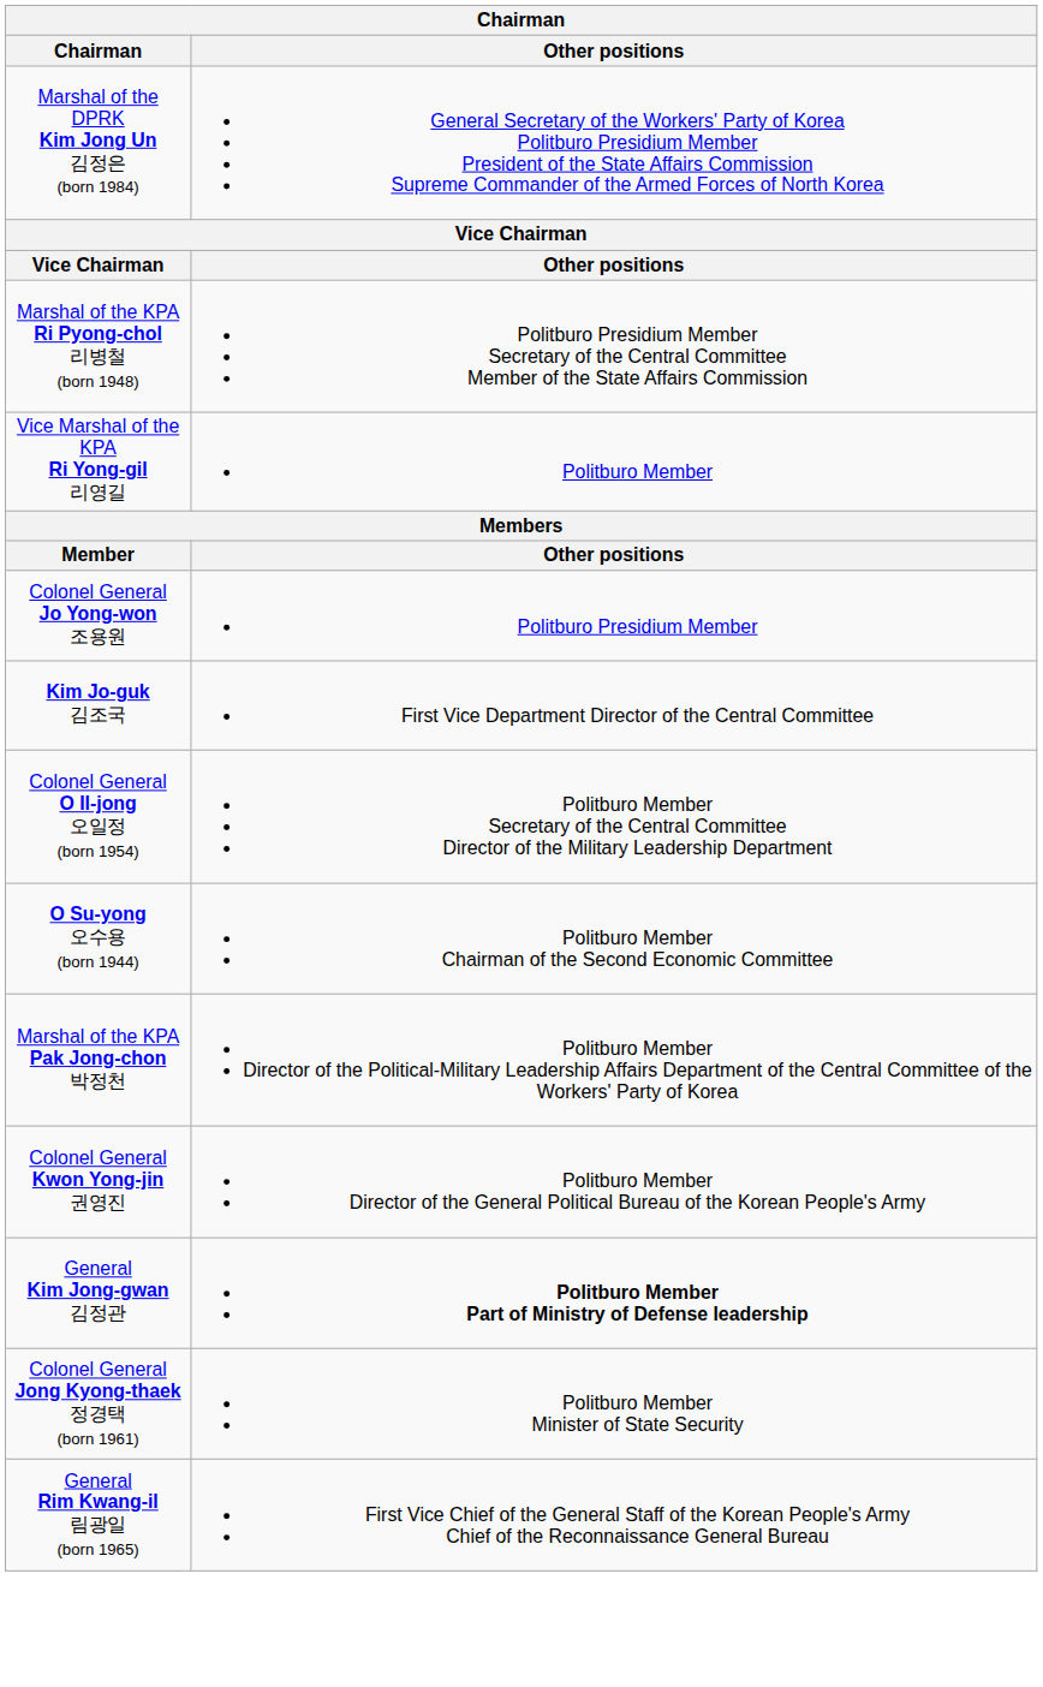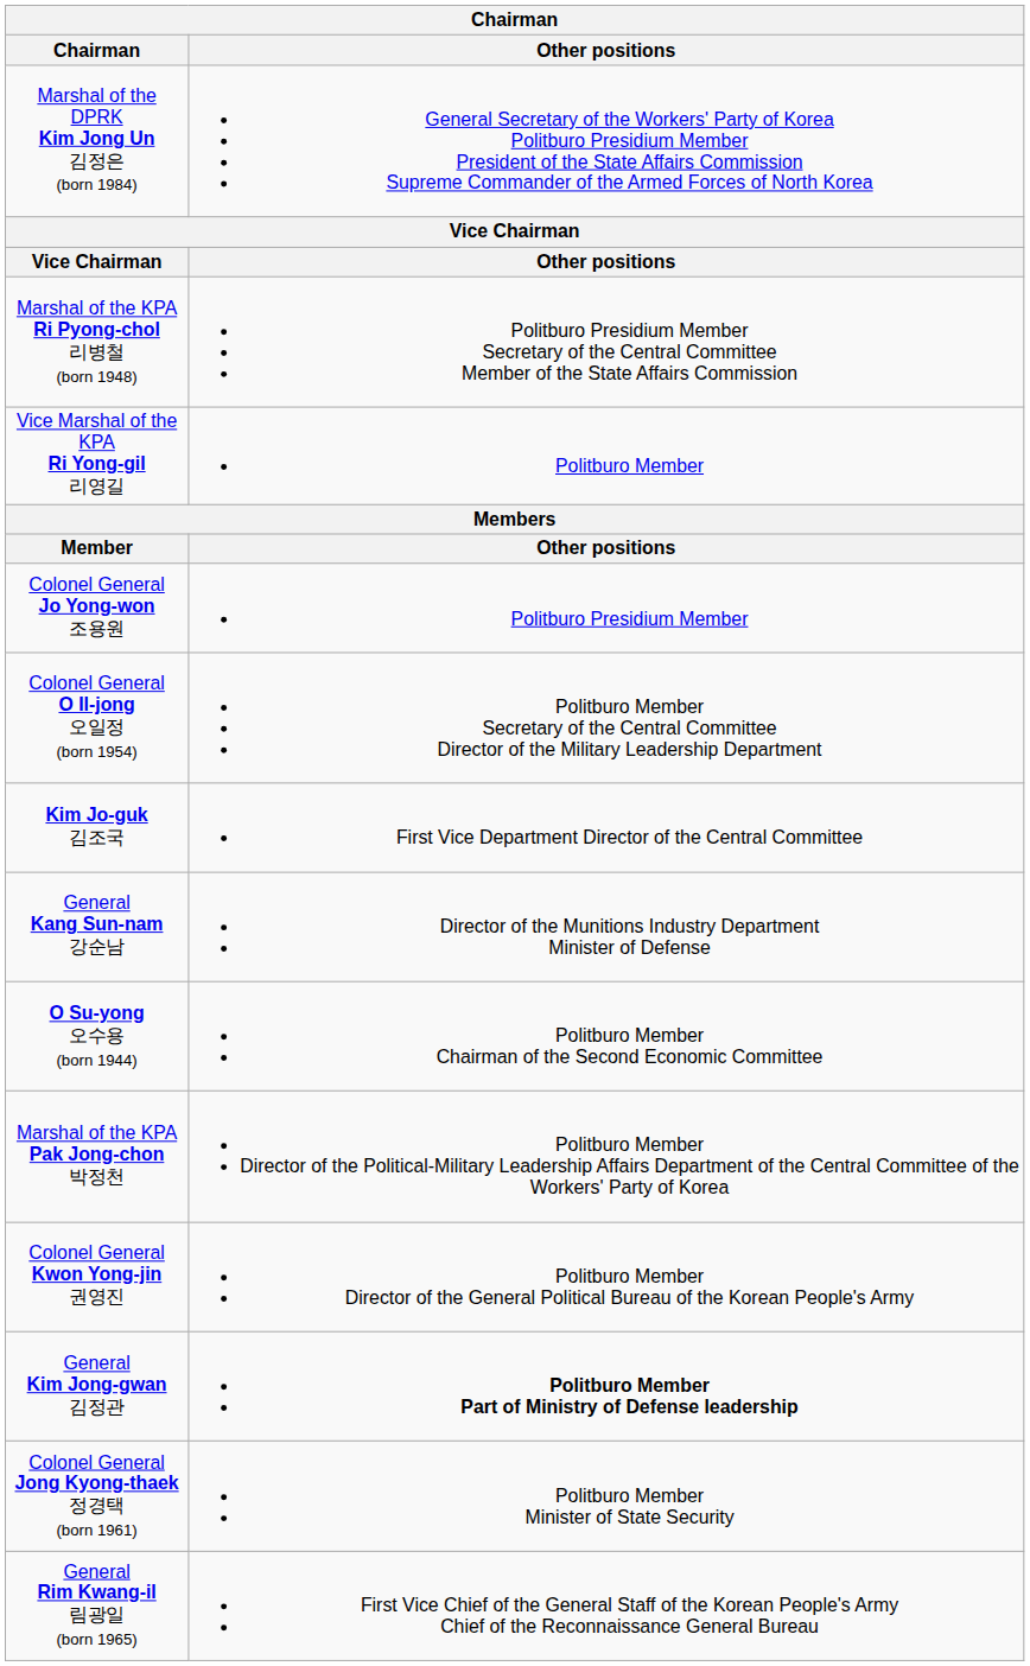 <table class="wikitable" style="text-align:center;">
 <tr>
 <th colspan="2">Chairman</th>
 </tr>
 <tr>
 <th>Chairman</th>
 <th>Other positions</th>
 </tr>
 <tr>
 <td><a href='#'>Marshal of the DPRK</a><br><strong><a href='#'>Kim Jong Un</a></strong><br>김정은<br><small>(born 1984)</small></td>
 <td><br><ul><li><a href='#'>General Secretary of the Workers' Party of Korea</a></li><li><a href='#'>Politburo Presidium Member</a></li><li><a href='#'>President of the State Affairs Commission</a></li><li><a href='#'>Supreme Commander of the Armed Forces of North Korea</a></li></ul></td>
 </tr>
 <tr>
 <th colspan="2">Vice Chairman</th>
 </tr>
 <tr>
 <th>Vice Chairman</th>
 <th>Other positions</th>
 </tr>
 <tr>
 <td><a href='#'>Marshal of the KPA</a><br><strong><a href='#'>Ri Pyong-chol</a></strong><br>리병철<br><small>(born 1948)</small></td>
 <td><br><ul><li>Politburo Presidium Member</li><li>Secretary of the Central Committee</li><li>Member of the State Affairs Commission</li></ul></td>
 </tr>
 <tr>
 <td><a href='#'>Vice Marshal of the KPA</a><br><strong><a href='#'>Ri Yong-gil</a></strong><br>리영길</td>
 <td><br><ul><li><a href='#'>Politburo Member</a></li></ul></td>
 </tr>
 <tr>
 <th colspan="2">Members</th>
 </tr>
 <tr>
 <th>Member</th>
 <th>Other positions</th>
 </tr>
 <tr>
 <td><a href='#'>Colonel General</a><br><strong><a href='#'>Jo Yong-won</a></strong><br>조용원</td>
 <td><br><ul><li><a href='#'>Politburo Presidium Member</a></li></ul></td>
 </tr>
 <tr>
+<td><a href='#'>Colonel General</a><br><strong><a href='#'>O Il-jong</a></strong><br>오일정<br><small>(born 1954)</small></td>
+<td><br><ul><li>Politburo Member</li><li>Secretary of the Central Committee</li><li>Director of the Military Leadership Department</li></ul></td>
+</tr>
+<tr>
 <td><strong><a href='#'>Kim Jo-guk</a></strong><br>김조국</td>
 <td><br><ul><li>First Vice Department Director of the Central Committee</li></ul></td>
 </tr>
 <tr>
-<td><a href='#'>Colonel General</a><br><strong><a href='#'>O Il-jong</a></strong><br>오일정<br><small>(born 1954)</small></td>
-<td><br><ul><li>Politburo Member</li><li>Secretary of the Central Committee</li><li>Director of the Military Leadership Department</li></ul></td>
+<td><a href='#'>General</a><br><strong><a href='#'>Kang Sun-nam</a></strong><br>강순남</td>
+<td><br><ul><li>Director of the Munitions Industry Department</li><li>Minister of Defense</li></ul></td>
 </tr>
 <tr>
 <td><strong><a href='#'>O Su-yong</a></strong><br>오수용<br><small>(born 1944)</small></td>
 <td><br><ul><li>Politburo Member</li><li>Chairman of the Second Economic Committee</li></ul></td>
 </tr>
 <tr>
 <td><a href='#'>Marshal of the KPA</a><br><strong><a href='#'>Pak Jong-chon</a></strong><br>박정천</td>
 <td><br><ul><li>Politburo Member</li><li>Director of the Political-Military Leadership Affairs Department of the Central Committee of the Workers' Party of Korea</li></ul></td>
 </tr>
 <tr>
 <td><a href='#'>Colonel General</a><br><strong><a href='#'>Kwon Yong-jin</a></strong><br>권영진</td>
 <td><br><ul><li>Politburo Member</li><li>Director of the General Political Bureau of the Korean People's Army</li></ul></td>
 </tr>
 <tr>
 <td><a href='#'>General</a><br><strong><a href='#'>Kim Jong-gwan</a></strong><br>김정관</td>
 <td><strong><br><ul><li>Politburo Member</li><li>Part of Ministry of Defense leadership</li></ul></strong></td>
 </tr>
 <tr>
 <td><a href='#'>Colonel General</a><br><strong><a href='#'>Jong Kyong-thaek</a></strong><br>정경택<br><small>(born 1961)</small></td>
 <td><br><ul><li>Politburo Member</li><li>Minister of State Security</li></ul></td>
 </tr>
 <tr>
 <td><a href='#'>General</a><br><strong><a href='#'>Rim Kwang-il</a></strong><br>림광일<br><small>(born 1965)</small></td>
 <td><br><ul><li>First Vice Chief of the General Staff of the Korean People's Army</li><li>Chief of the Reconnaissance General Bureau</li></ul></td>
 </tr>
 </table>
